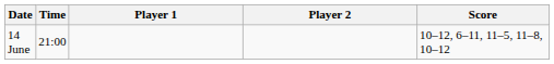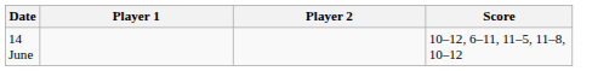 <table class="sortable wikitable" style="font-size:90%">
 <tr>
 <th width="30">Date</th>
-<th width="30">Time</th>
 <th width="200">Player 1</th>
 <th width="200">Player 2</th>
 <th width="150">Score</th>
 </tr>
 <tr>
 <td>14 June</td>
-<td>21:00</td>
 <td></td>
 <td><strong></strong></td>
 <td>10–12, 6–11, 11–5, 11–8, 10–12</td>
 </tr>
 </table>
